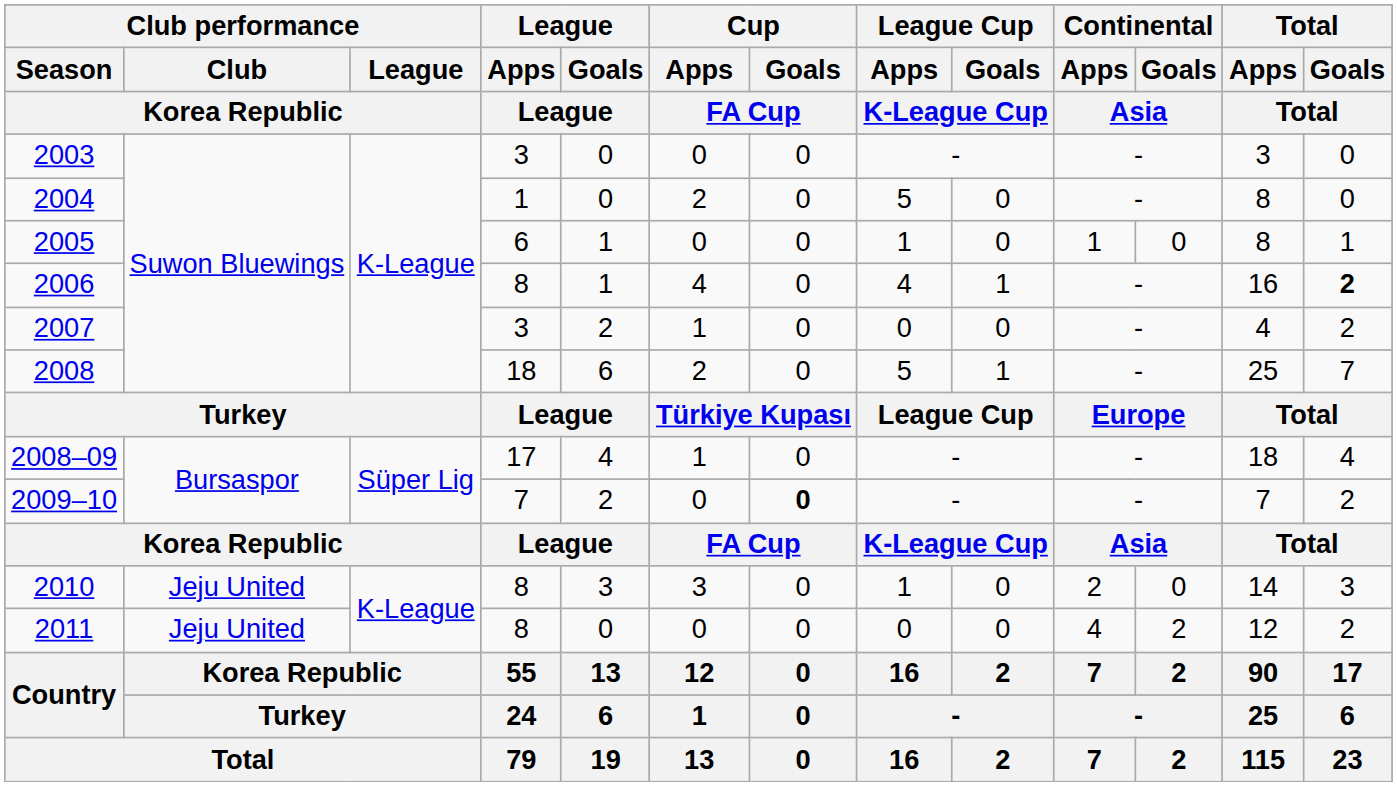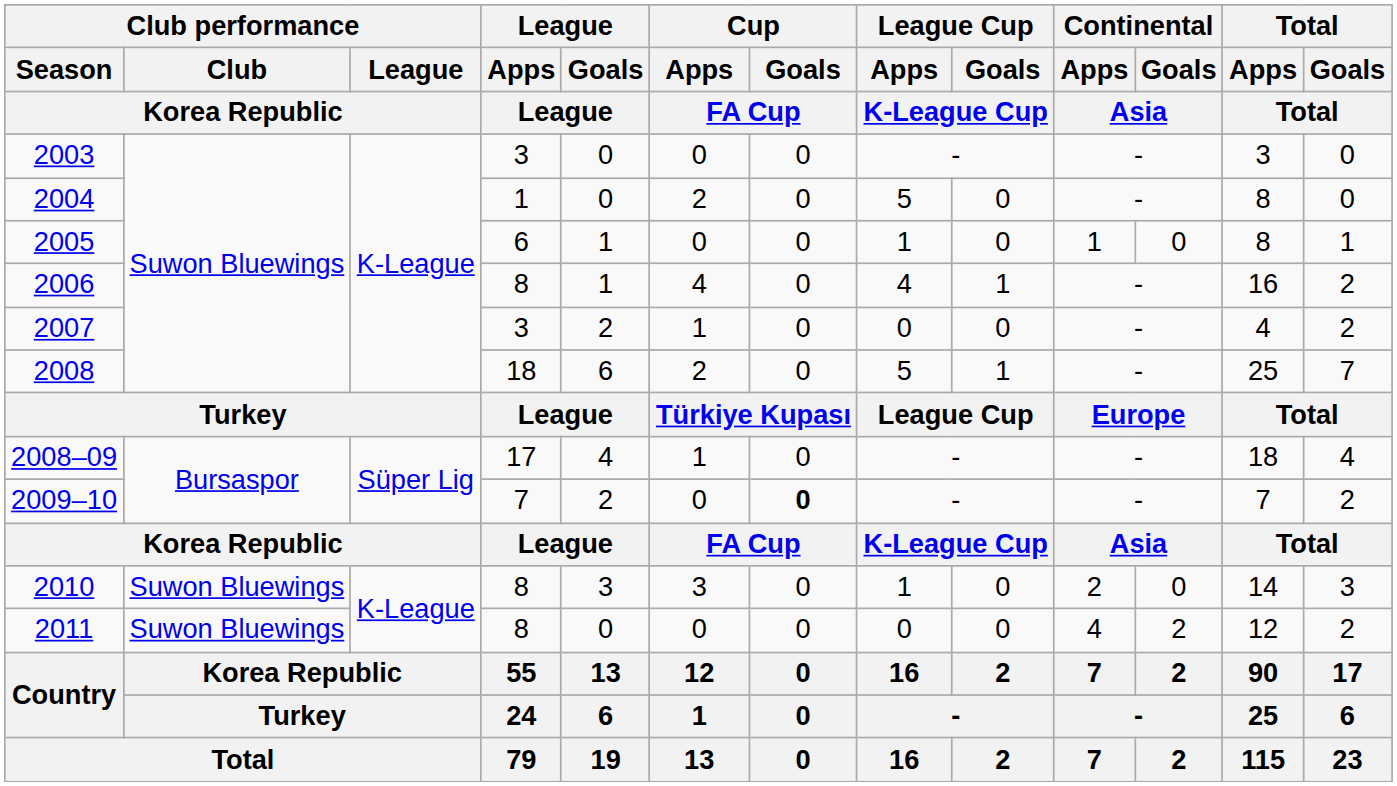 <table class="wikitable" style="text-align:center;">
 <tr>
 <th colspan=3>Club performance</th>
 <th colspan=2>League</th>
 <th colspan=2>Cup</th>
 <th colspan=2>League Cup</th>
 <th colspan=2>Continental</th>
 <th colspan=2>Total</th>
 </tr>
 <tr>
 <th>Season</th>
 <th>Club</th>
 <th>League</th>
 <th>Apps</th>
 <th>Goals</th>
 <th>Apps</th>
 <th>Goals</th>
 <th>Apps</th>
 <th>Goals</th>
 <th>Apps</th>
 <th>Goals</th>
 <th>Apps</th>
 <th>Goals</th>
 </tr>
 <tr>
 <th colspan=3>Korea Republic</th>
 <th colspan=2>League</th>
 <th colspan=2><a href='#'>FA Cup</a></th>
 <th colspan=2><a href='#'>K-League Cup</a></th>
 <th colspan=2><a href='#'>Asia</a></th>
 <th colspan=2>Total</th>
 </tr>
 <tr>
 <td><a href='#'>2003</a></td>
 <td rowspan="6"><a href='#'>Suwon Bluewings</a></td>
 <td rowspan="6"><a href='#'>K-League</a></td>
 <td>3</td>
 <td>0</td>
 <td>0</td>
 <td>0</td>
 <td colspan="2">-</td>
 <td colspan="2">-</td>
 <td>3</td>
 <td>0</td>
 </tr>
 <tr>
 <td><a href='#'>2004</a></td>
 <td>1</td>
 <td>0</td>
 <td>2</td>
 <td>0</td>
 <td>5</td>
 <td>0</td>
 <td colspan="2">-</td>
 <td>8</td>
 <td>0</td>
 </tr>
 <tr>
 <td><a href='#'>2005</a></td>
 <td>6</td>
 <td>1</td>
 <td>0</td>
 <td>0</td>
 <td>1</td>
 <td>0</td>
 <td>1</td>
 <td>0</td>
 <td>8</td>
 <td>1</td>
 </tr>
 <tr>
 <td><a href='#'>2006</a></td>
 <td>8</td>
 <td>1</td>
 <td>4</td>
 <td>0</td>
 <td>4</td>
 <td>1</td>
 <td colspan="2">-</td>
 <td>16</td>
-<td><strong>2</strong></td>
+<td>2</td>
 </tr>
 <tr>
 <td><a href='#'>2007</a></td>
 <td>3</td>
 <td>2</td>
 <td>1</td>
 <td>0</td>
 <td>0</td>
 <td>0</td>
 <td colspan="2">-</td>
 <td>4</td>
 <td>2</td>
 </tr>
 <tr>
 <td><a href='#'>2008</a></td>
 <td>18</td>
 <td>6</td>
 <td>2</td>
 <td>0</td>
 <td>5</td>
 <td>1</td>
 <td colspan="2">-</td>
 <td>25</td>
 <td>7</td>
 </tr>
 <tr>
 <th colspan=3>Turkey</th>
 <th colspan=2>League</th>
 <th colspan=2><a href='#'>Türkiye Kupası</a></th>
 <th colspan=2>League Cup</th>
 <th colspan=2><a href='#'>Europe</a></th>
 <th colspan=2>Total</th>
 </tr>
 <tr>
 <td><a href='#'>2008–09</a></td>
 <td rowspan="2"><a href='#'>Bursaspor</a></td>
 <td rowspan="2"><a href='#'>Süper Lig</a></td>
 <td>17</td>
 <td>4</td>
 <td>1</td>
 <td>0</td>
 <td colspan="2">-</td>
 <td colspan="2">-</td>
 <td>18</td>
 <td>4</td>
 </tr>
 <tr>
 <td><a href='#'>2009–10</a></td>
 <td>7</td>
 <td>2</td>
 <td>0</td>
 <td><strong>0</strong></td>
 <td colspan="2">-</td>
 <td colspan="2">-</td>
 <td>7</td>
 <td>2</td>
 </tr>
 <tr>
 <th colspan=3>Korea Republic</th>
 <th colspan=2>League</th>
 <th colspan=2><a href='#'>FA Cup</a></th>
 <th colspan=2><a href='#'>K-League Cup</a></th>
 <th colspan=2><a href='#'>Asia</a></th>
 <th colspan=2>Total</th>
 </tr>
 <tr>
 <td><a href='#'>2010</a></td>
-<td rowspan="1"><a href='#'>Jeju United</a></td>
+<td><a href='#'>Suwon Bluewings</a></td>
 <td rowspan="2"><a href='#'>K-League</a></td>
 <td>8</td>
 <td>3</td>
 <td>3</td>
 <td>0</td>
 <td>1</td>
 <td>0</td>
 <td>2</td>
 <td>0</td>
 <td>14</td>
 <td>3</td>
 </tr>
 <tr>
 <td><a href='#'>2011</a></td>
-<td rowspan="1"><a href='#'>Jeju United</a></td>
+<td><a href='#'>Suwon Bluewings</a></td>
 <td>8</td>
 <td>0</td>
 <td>0</td>
 <td>0</td>
 <td>0</td>
 <td>0</td>
 <td>4</td>
 <td>2</td>
 <td>12</td>
 <td>2</td>
 </tr>
 <tr>
 <th rowspan=2>Country</th>
 <th colspan=2>Korea Republic</th>
 <th>55</th>
 <th>13</th>
 <th>12</th>
 <th>0</th>
 <th>16</th>
 <th>2</th>
 <th>7</th>
 <th>2</th>
 <th>90</th>
 <th>17</th>
 </tr>
 <tr>
 <th colspan=2>Turkey</th>
 <th>24</th>
 <th>6</th>
 <th>1</th>
 <th>0</th>
 <th colspan="2">-</th>
 <th colspan="2">-</th>
 <th>25</th>
 <th>6</th>
 </tr>
 <tr>
 <th colspan=3>Total</th>
 <th>79</th>
 <th>19</th>
 <th>13</th>
 <th>0</th>
 <th>16</th>
 <th>2</th>
 <th>7</th>
 <th>2</th>
 <th>115</th>
 <th>23</th>
 </tr>
 </table>
